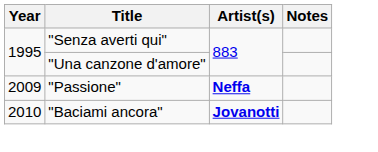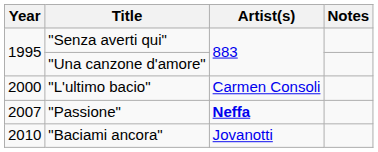 <table class="wikitable plainrowheaders sortable">
 <tr>
 <th scope="col">Year</th>
 <th scope="col">Title</th>
 <th scope="col">Artist(s)</th>
 <th scope="col" class="unsortable">Notes</th>
 </tr>
 <tr>
 <td rowspan="2">1995</td>
 <td>"Senza averti qui"</td>
 <td rowspan="2"><a href='#'>883</a></td>
 <td></td>
 </tr>
 <tr>
 <td>"Una canzone d'amore"</td>
 <td></td>
 </tr>
 <tr>
-<td>2009</td>
+<td>2000</td>
+<td>"L'ultimo bacio"</td>
+<td><a href='#'>Carmen Consoli</a></td>
+<td></td>
+</tr>
+<tr>
+<td>2007</td>
 <td>"Passione"</td>
 <td><strong><a href='#'>Neffa</a></strong></td>
 <td></td>
 </tr>
 <tr>
 <td>2010</td>
 <td>"Baciami ancora"</td>
-<td><strong><a href='#'>Jovanotti</a></strong></td>
+<td><a href='#'>Jovanotti</a></td>
 <td></td>
 </tr>
 </table>
